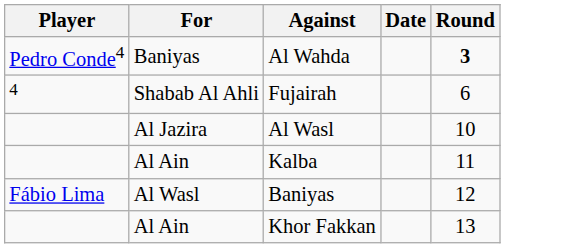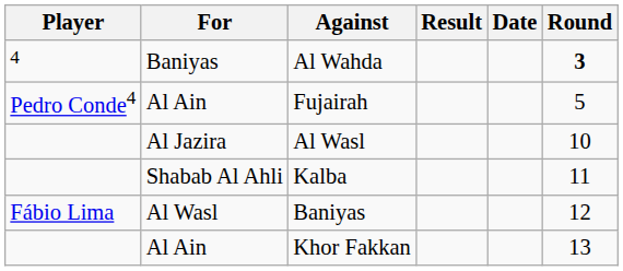 <table class="wikitable">
 <tr>
 <th>Player</th>
 <th>For</th>
 <th>Against</th>
+<th style="text-align:center">Result</th>
 <th>Date</th>
 <th>Round</th>
 </tr>
 <tr>
-<td> <a href='#'>Pedro Conde</a><sup>4</sup></td>
+<td> <sup>4</sup></td>
 <td>Baniyas</td>
 <td>Al Wahda</td>
+<td></td>
 <td></td>
 <td align=center><strong>3</strong></td>
 </tr>
 <tr>
-<td> <sup>4</sup></td>
-<td>Shabab Al Ahli</td>
+<td> <a href='#'>Pedro Conde</a><sup>4</sup></td>
+<td>Al Ain</td>
 <td>Fujairah</td>
 <td></td>
-<td align=center>6</td>
+<td></td>
+<td align=center>5</td>
 </tr>
 <tr>
 <td> </td>
 <td>Al Jazira</td>
 <td>Al Wasl</td>
 <td></td>
+<td></td>
 <td align=center>10</td>
 </tr>
 <tr>
 <td> </td>
-<td>Al Ain</td>
+<td>Shabab Al Ahli</td>
 <td>Kalba</td>
+<td></td>
 <td></td>
 <td align=center>11</td>
 </tr>
 <tr>
 <td> <a href='#'>Fábio Lima</a></td>
 <td>Al Wasl</td>
 <td>Baniyas</td>
 <td></td>
+<td></td>
 <td align=center>12</td>
 </tr>
 <tr>
 <td> </td>
 <td>Al Ain</td>
 <td>Khor Fakkan</td>
 <td></td>
+<td></td>
 <td align=center>13</td>
 </tr>
 </table>
